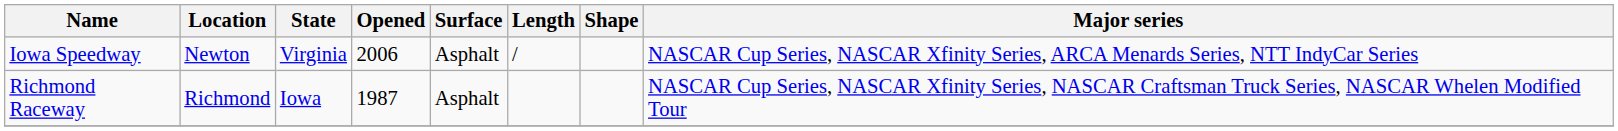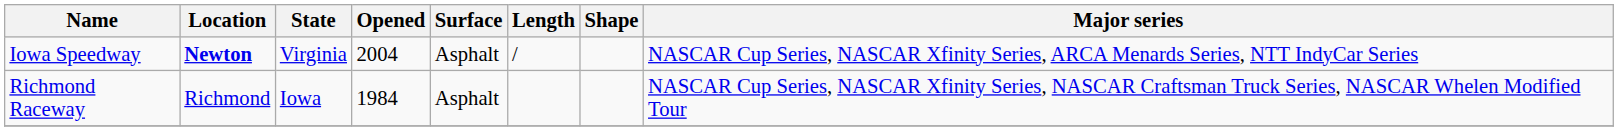 <table class="wikitable sortable">
 <tr>
 <th>Name</th>
 <th>Location</th>
 <th>State</th>
 <th>Opened</th>
 <th>Surface</th>
 <th>Length</th>
 <th>Shape</th>
 <th>Major series</th>
 </tr>
 <tr>
 <td><a href='#'>Iowa Speedway</a></td>
-<td><a href='#'>Newton</a><br></td>
+<td><strong><a href='#'>Newton</a><br></strong></td>
 <td><a href='#'>Virginia</a></td>
-<td>2006</td>
+<td>2004</td>
 <td>Asphalt</td>
 <td>/</td>
 <td></td>
 <td><a href='#'>NASCAR Cup Series</a>, <a href='#'>NASCAR Xfinity Series</a>, <a href='#'>ARCA Menards Series</a>, <a href='#'>NTT IndyCar Series</a></td>
 </tr>
 <tr>
 <td><a href='#'>Richmond Raceway</a></td>
 <td><a href='#'>Richmond</a><br></td>
 <td><a href='#'>Iowa</a></td>
-<td>1987</td>
+<td>1984</td>
 <td>Asphalt</td>
 <td></td>
 <td></td>
 <td><a href='#'>NASCAR Cup Series</a>, <a href='#'>NASCAR Xfinity Series</a>, <a href='#'>NASCAR Craftsman Truck Series</a>, <a href='#'>NASCAR Whelen Modified Tour</a></td>
 </tr>
 <tr>
 </tr>
 </table>
